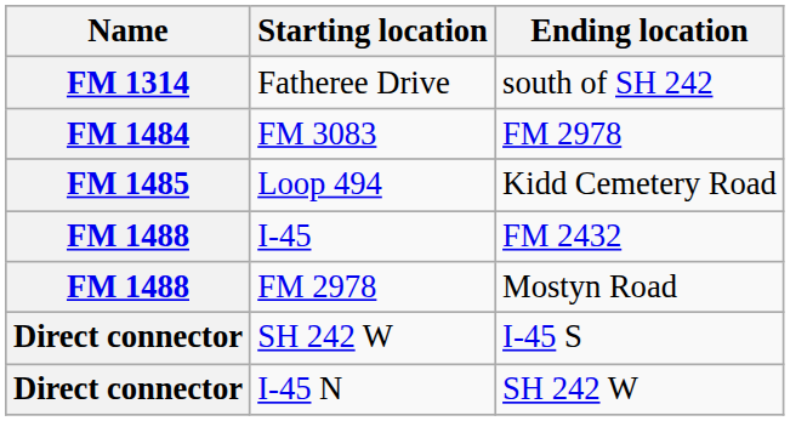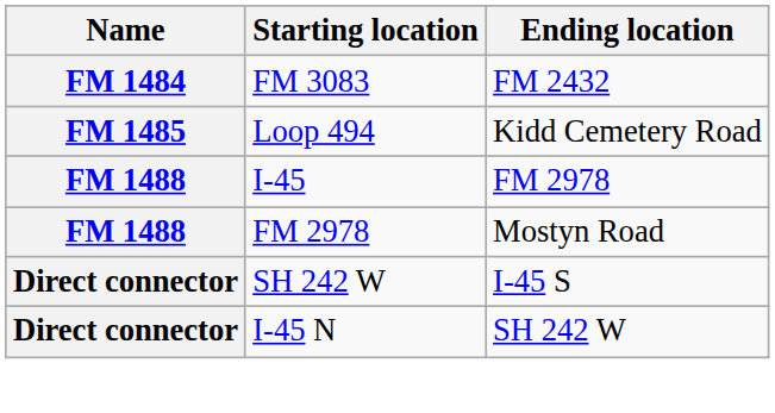 <table class= "wikitable plainrowheaders">
 <tr>
 <th>Name</th>
 <th>Starting location</th>
 <th>Ending location</th>
 </tr>
 <tr>
-<th scope="row"><a href='#'>FM 1314</a></th>
-<td>Fatheree Drive</td>
-<td> south of <a href='#'>SH 242</a></td>
-</tr>
-<tr>
 <th scope="row"><a href='#'>FM 1484</a></th>
 <td><a href='#'>FM 3083</a></td>
-<td><a href='#'>FM 2978</a></td>
+<td><a href='#'>FM 2432</a></td>
 </tr>
 <tr>
 <th scope="row"><a href='#'>FM 1485</a></th>
 <td><a href='#'>Loop 494</a></td>
 <td>Kidd Cemetery Road</td>
 </tr>
 <tr>
 <th scope="row"><a href='#'>FM 1488</a></th>
 <td><a href='#'>I-45</a></td>
-<td><a href='#'>FM 2432</a></td>
+<td><a href='#'>FM 2978</a></td>
 </tr>
 <tr>
 <th scope="row"><a href='#'>FM 1488</a></th>
 <td><a href='#'>FM 2978</a></td>
 <td>Mostyn Road</td>
 </tr>
 <tr>
 <th scope="row">Direct connector</th>
 <td><a href='#'>SH 242</a> W</td>
 <td><a href='#'>I-45</a> S</td>
 </tr>
 <tr>
 <th scope="row">Direct connector</th>
 <td><a href='#'>I-45</a> N</td>
 <td><a href='#'>SH 242</a> W</td>
 </tr>
 </table>
